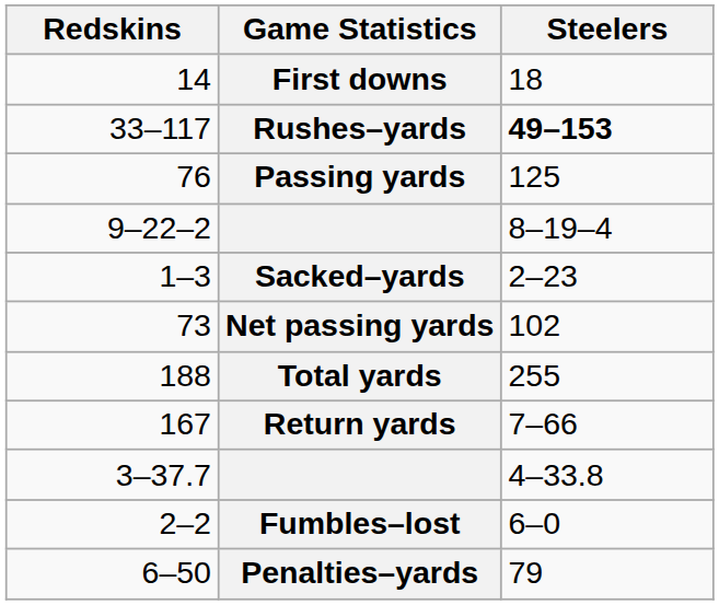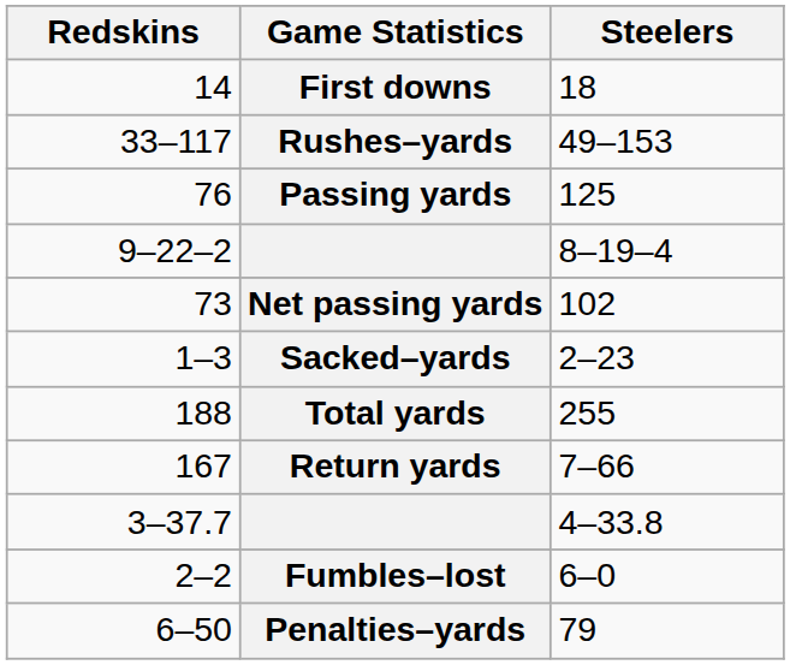 <table class="wikitable" style="margin: 1em auto 1em auto">
 <tr>
 <th style="width:30%;">Redskins</th>
 <th style="width:40%;">Game Statistics</th>
 <th style="width:30%;">Steelers</th>
 </tr>
 <tr>
 <td style="text-align:right;">14</td>
 <th>First downs</th>
 <td>18</td>
 </tr>
 <tr>
 <td style="text-align:right;">33–117</td>
 <th>Rushes–yards</th>
-<td><strong>49–153</strong></td>
+<td>49–153</td>
 </tr>
 <tr>
 <td style="text-align:right;">76</td>
 <th>Passing yards</th>
 <td>125</td>
 </tr>
 <tr>
 <td style="text-align:right;">9–22–2</td>
 <th></th>
 <td>8–19–4</td>
 </tr>
 <tr>
+<td style="text-align:right;">73</td>
+<th>Net passing yards</th>
+<td>102</td>
+</tr>
+<tr>
 <td style="text-align:right;">1–3</td>
 <th>Sacked–yards</th>
 <td>2–23</td>
-</tr>
-<tr>
-<td style="text-align:right;">73</td>
-<th>Net passing yards</th>
-<td>102</td>
 </tr>
 <tr>
 <td style="text-align:right;">188</td>
 <th>Total yards</th>
 <td>255</td>
 </tr>
 <tr>
 <td style="text-align:right;">167</td>
 <th>Return yards</th>
 <td>7–66</td>
 </tr>
 <tr>
 <td style="text-align:right;">3–37.7</td>
 <th></th>
 <td>4–33.8</td>
 </tr>
 <tr>
 <td style="text-align:right;">2–2</td>
 <th>Fumbles–lost</th>
 <td>6–0</td>
 </tr>
 <tr>
 <td style="text-align:right;">6–50</td>
 <th>Penalties–yards</th>
 <td>79</td>
 </tr>
 </table>
